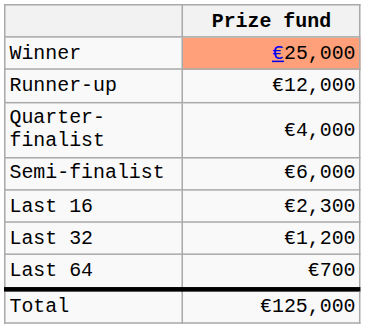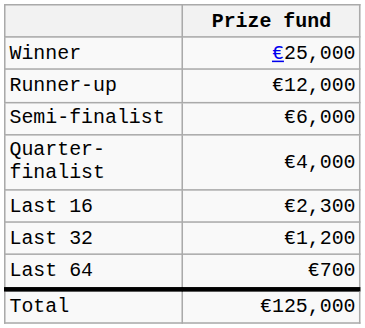 <table class="wikitable">
 <tr>
 <th width=110px></th>
 <th width=110px align="right">Prize fund</th>
 </tr>
 <tr>
 <td>Winner</td>
-<td align="right" style="background: lightsalmon;"><a href='#'>€</a>25,000</td>
+<td align="right"><a href='#'>€</a>25,000</td>
 </tr>
 <tr>
 <td>Runner-up</td>
 <td align="right">€12,000</td>
 </tr>
 <tr>
+<td>Semi-finalist</td>
+<td align="right">€6,000</td>
+</tr>
+<tr>
 <td>Quarter-finalist</td>
 <td align="right">€4,000</td>
-</tr>
-<tr>
-<td>Semi-finalist</td>
-<td align="right">€6,000</td>
 </tr>
 <tr>
 <td>Last 16</td>
 <td align="right">€2,300</td>
 </tr>
 <tr>
 <td>Last 32</td>
 <td align="right">€1,200</td>
 </tr>
 <tr>
 <td>Last 64</td>
 <td align="right">€700</td>
 </tr>
 <tr style="border-top:medium solid">
 <td>Total</td>
 <td align="right">€125,000</td>
 </tr>
 </table>
